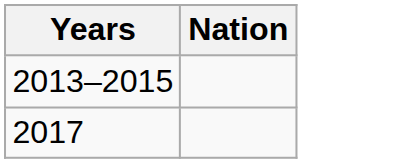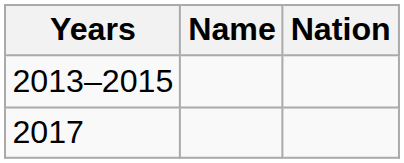 <table class="wikitable sortable">
 <tr>
 <th>Years</th>
+<th>Name</th>
 <th>Nation</th>
 </tr>
 <tr>
 <td>2013–2015</td>
 <td></td>
+<td></td>
 </tr>
 <tr>
 <td>2017</td>
 <td></td>
+<td></td>
 </tr>
 </table>
